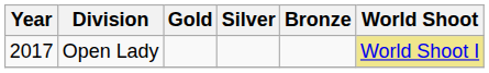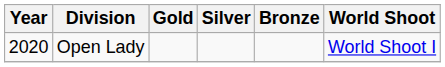 <table class="wikitable sortable" style="text-align: left;">
 <tr>
 <th>Year</th>
 <th>Division</th>
 <th> Gold</th>
 <th> Silver</th>
 <th> Bronze</th>
 <th>World Shoot</th>
 </tr>
 <tr>
-<td>2017</td>
+<td>2020</td>
 <td>Open Lady</td>
 <td></td>
 <td></td>
 <td></td>
-<td style="background: khaki;"><a href='#'>World Shoot I</a></td>
+<td><a href='#'>World Shoot I</a></td>
 </tr>
 <tr>
 </tr>
 </table>
